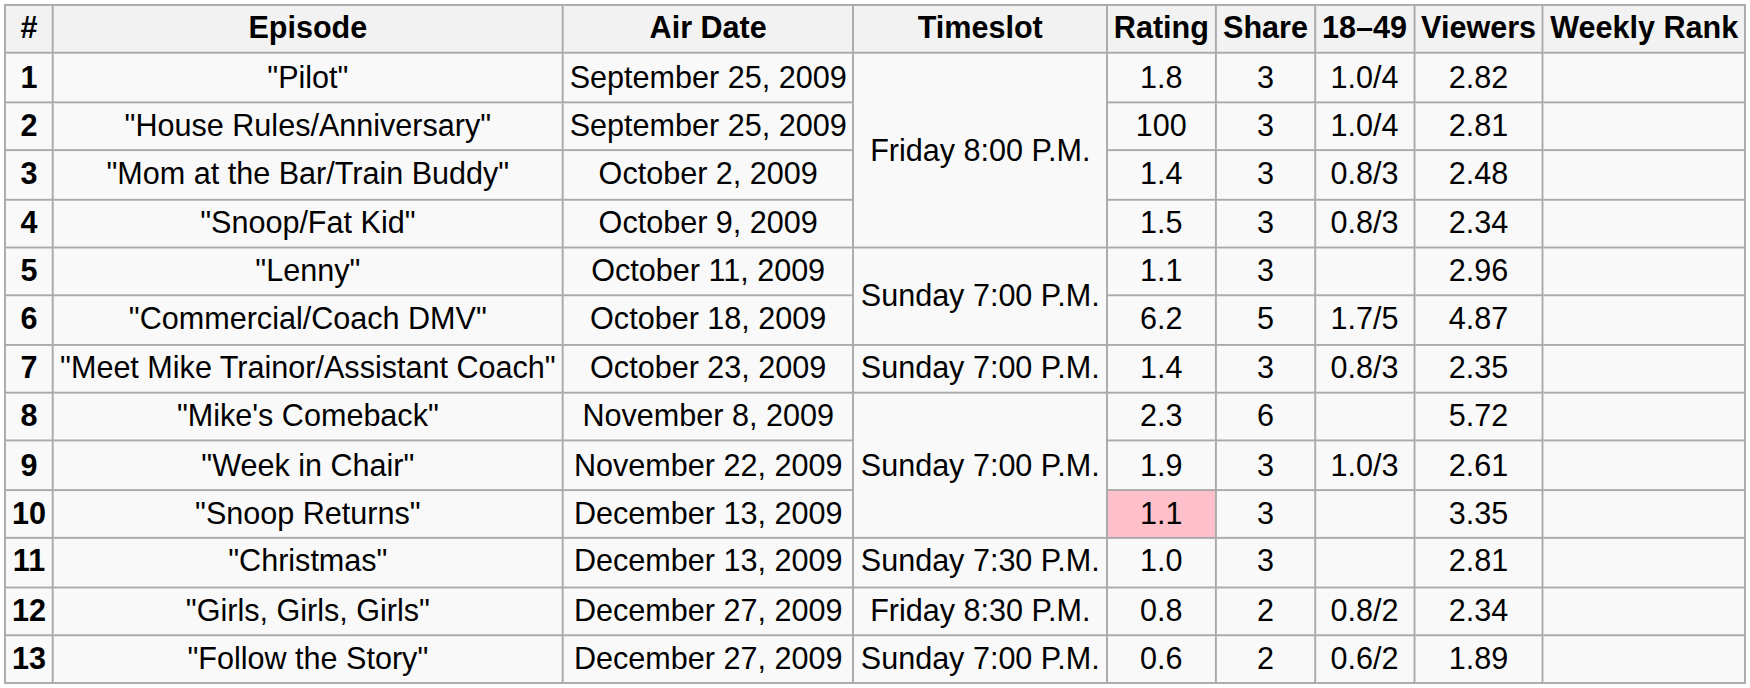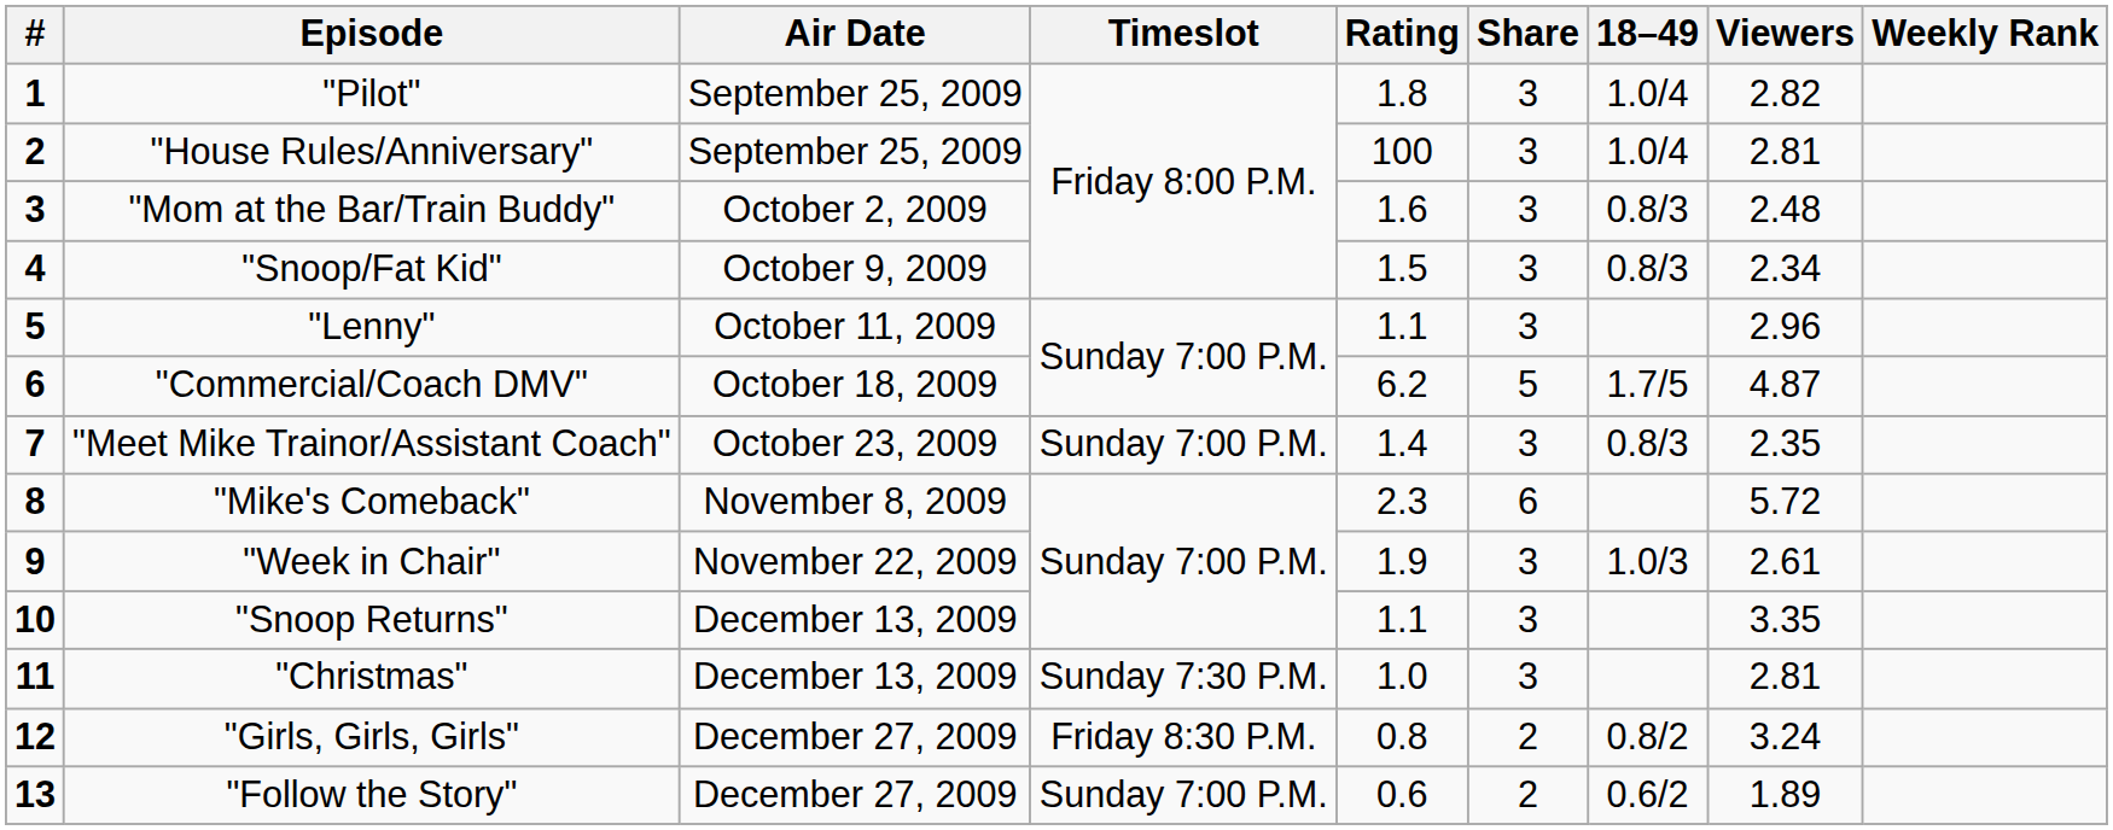 <table class="wikitable" style="text-align:center;">
 <tr>
 <th>#</th>
 <th>Episode</th>
 <th>Air Date</th>
 <th>Timeslot</th>
 <th>Rating</th>
 <th>Share</th>
 <th>18–49</th>
 <th>Viewers</th>
 <th>Weekly Rank</th>
 </tr>
 <tr>
 <td><strong>1</strong></td>
 <td>"Pilot"</td>
 <td>September 25, 2009</td>
 <td rowspan="4">Friday 8:00 P.M.</td>
 <td>1.8</td>
 <td>3</td>
 <td>1.0/4</td>
 <td>2.82</td>
 <td></td>
 </tr>
 <tr>
 <td><strong>2</strong></td>
 <td>"House Rules/Anniversary"</td>
 <td>September 25, 2009</td>
 <td>100</td>
 <td>3</td>
 <td>1.0/4</td>
 <td>2.81</td>
 <td></td>
 </tr>
 <tr>
 <td><strong>3</strong></td>
 <td>"Mom at the Bar/Train Buddy"</td>
 <td>October 2, 2009</td>
-<td>1.4</td>
+<td>1.6</td>
 <td>3</td>
 <td>0.8/3</td>
 <td>2.48</td>
 <td></td>
 </tr>
 <tr>
 <td><strong>4</strong></td>
 <td>"Snoop/Fat Kid"</td>
 <td>October 9, 2009</td>
 <td>1.5</td>
 <td>3</td>
 <td>0.8/3</td>
 <td>2.34</td>
 <td></td>
 </tr>
 <tr>
 <td><strong>5</strong></td>
 <td>"Lenny"</td>
 <td>October 11, 2009</td>
 <td rowspan="2">Sunday 7:00 P.M.</td>
 <td>1.1</td>
 <td>3</td>
 <td></td>
 <td>2.96</td>
 <td></td>
 </tr>
 <tr>
 <td><strong>6</strong></td>
 <td>"Commercial/Coach DMV"</td>
 <td>October 18, 2009</td>
 <td>6.2</td>
 <td>5</td>
 <td>1.7/5</td>
 <td>4.87</td>
 <td></td>
 </tr>
 <tr>
 <td><strong>7</strong></td>
 <td>"Meet Mike Trainor/Assistant Coach"</td>
 <td>October 23, 2009</td>
 <td>Sunday 7:00 P.M.</td>
 <td>1.4</td>
 <td>3</td>
 <td>0.8/3</td>
 <td>2.35</td>
 <td></td>
 </tr>
 <tr>
 <td><strong>8</strong></td>
 <td>"Mike's Comeback"</td>
 <td>November 8, 2009</td>
 <td rowspan="3">Sunday 7:00 P.M.</td>
 <td>2.3</td>
 <td>6</td>
 <td></td>
 <td>5.72</td>
 <td></td>
 </tr>
 <tr>
 <td><strong>9</strong></td>
 <td>"Week in Chair"</td>
 <td>November 22, 2009</td>
 <td>1.9</td>
 <td>3</td>
 <td>1.0/3</td>
 <td>2.61</td>
 <td></td>
 </tr>
 <tr>
 <td><strong>10</strong></td>
 <td>"Snoop Returns"</td>
 <td>December 13, 2009</td>
-<td style="background: pink;">1.1</td>
+<td>1.1</td>
 <td>3</td>
 <td></td>
 <td>3.35</td>
 <td></td>
 </tr>
 <tr>
 <td><strong>11</strong></td>
 <td>"Christmas"</td>
 <td>December 13, 2009</td>
 <td>Sunday 7:30 P.M.</td>
 <td>1.0</td>
 <td>3</td>
 <td></td>
 <td>2.81</td>
 <td></td>
 </tr>
 <tr>
 <td><strong>12</strong></td>
 <td>"Girls, Girls, Girls"</td>
 <td>December 27, 2009</td>
 <td>Friday 8:30 P.M.</td>
 <td>0.8</td>
 <td>2</td>
 <td>0.8/2</td>
-<td>2.34</td>
+<td>3.24</td>
 <td></td>
 </tr>
 <tr>
 <td><strong>13</strong></td>
 <td>"Follow the Story"</td>
 <td>December 27, 2009</td>
 <td>Sunday 7:00 P.M.</td>
 <td>0.6</td>
 <td>2</td>
 <td>0.6/2</td>
 <td>1.89</td>
 <td></td>
 </tr>
 </table>
